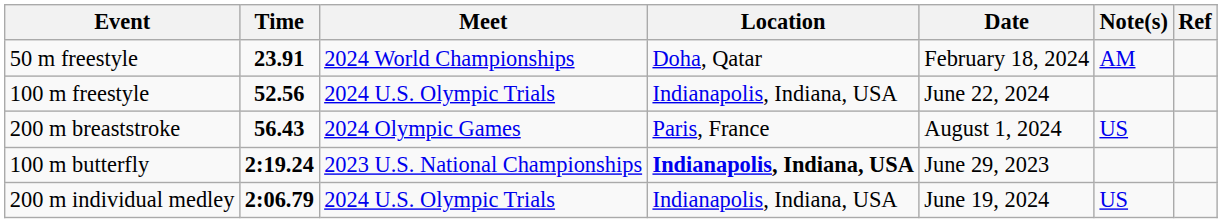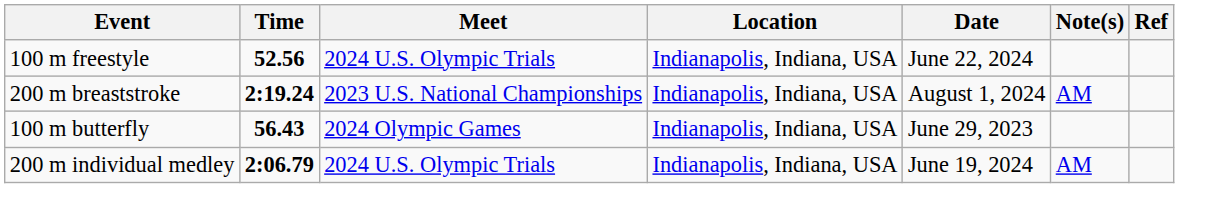 <table class="wikitable">
 <tr>
 <th>Event</th>
 <th>Time</th>
 <th>Meet</th>
 <th>Location</th>
 <th>Date</th>
 <th>Note(s)</th>
 <th>Ref</th>
-</tr>
-<tr>
-<td>50 m freestyle</td>
-<td style="text-align:center;"><strong>23.91</strong></td>
-<td><a href='#'>2024 World Championships</a></td>
-<td><a href='#'>Doha</a>, Qatar</td>
-<td>February 18, 2024</td>
-<td><a href='#'>AM</a></td>
-<td></td>
 </tr>
 <tr>
 <td>100 m freestyle</td>
 <td style="text-align:center;"><strong>52.56</strong></td>
 <td><a href='#'>2024 U.S. Olympic Trials</a></td>
 <td><a href='#'>Indianapolis</a>, Indiana, USA</td>
 <td>June 22, 2024</td>
 <td></td>
 <td></td>
 </tr>
 <tr>
 <td>200 m breaststroke</td>
-<td style="text-align:center;"><strong>56.43</strong></td>
-<td><a href='#'>2024 Olympic Games</a></td>
-<td><a href='#'>Paris</a>, France</td>
+<td style="text-align:center;"><strong>2:19.24</strong></td>
+<td><a href='#'>2023 U.S. National Championships</a></td>
+<td><a href='#'>Indianapolis</a>, Indiana, USA</td>
 <td>August 1, 2024</td>
-<td><a href='#'>US</a></td>
+<td><a href='#'>AM</a></td>
 <td></td>
 </tr>
 <tr>
 <td>100 m butterfly</td>
-<td style="text-align:center;"><strong>2:19.24</strong></td>
-<td><a href='#'>2023 U.S. National Championships</a></td>
-<td><strong><a href='#'>Indianapolis</a>, Indiana, USA</strong></td>
+<td style="text-align:center;"><strong>56.43</strong></td>
+<td><a href='#'>2024 Olympic Games</a></td>
+<td><a href='#'>Indianapolis</a>, Indiana, USA</td>
 <td>June 29, 2023</td>
 <td></td>
 <td></td>
 </tr>
 <tr>
 <td>200 m individual medley</td>
 <td style="text-align:center;"><strong>2:06.79</strong></td>
 <td><a href='#'>2024 U.S. Olympic Trials</a></td>
 <td><a href='#'>Indianapolis</a>, Indiana, USA</td>
 <td>June 19, 2024</td>
-<td><a href='#'>US</a></td>
+<td><a href='#'>AM</a></td>
 <td></td>
 </tr>
 </table>
